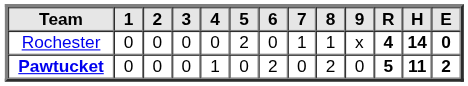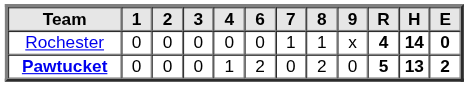 <table border=3 cellspacing=0 width=425 style="margin-left:3em;">
 <tr style="text-align:center; background-color:#e6e6e6;">
 <th align=center width=22%>Team</th>
 <th width=6%>1</th>
 <th width=6%>2</th>
 <th width=6%>3</th>
 <th width=6%>4</th>
-<th width=6%>5</th>
 <th width=6%>6</th>
 <th width=6%>7</th>
 <th width=6%>8</th>
 <th width=6%>9</th>
 <th width=6%>R</th>
 <th width=6%>H</th>
 <th width=6%>E</th>
 </tr>
 <tr style="text-align:center;">
 <td align=center><a href='#'>Rochester</a></td>
 <td> 0 </td>
 <td> 0 </td>
 <td> 0 </td>
 <td> 0 </td>
-<td> 2 </td>
 <td> 0 </td>
 <td> 1 </td>
 <td> 1 </td>
 <td> x </td>
 <td><strong>4</strong></td>
 <td><strong>14</strong></td>
 <td><strong>0</strong></td>
 </tr>
 <tr style="text-align:center;">
 <td align=center><strong><a href='#'>Pawtucket</a></strong></td>
 <td> 0 </td>
 <td> 0 </td>
 <td> 0 </td>
 <td> 1 </td>
-<td> 0 </td>
 <td> 2 </td>
 <td> 0 </td>
 <td> 2 </td>
 <td> 0 </td>
 <td><strong>5</strong></td>
-<td><strong>11</strong></td>
+<td><strong>13</strong></td>
 <td><strong>2</strong></td>
 </tr>
 </table>
